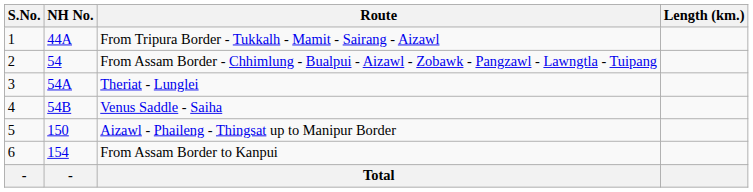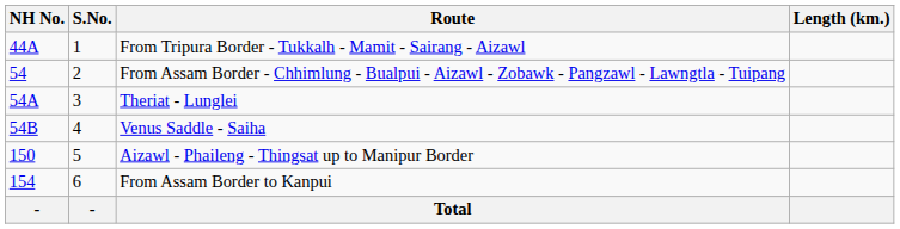 <table class="wikitable">
 <tr>
+<th>NH No.</th>
 <th>S.No.</th>
-<th>NH No.</th>
 <th>Route</th>
 <th>Length (km.)</th>
 </tr>
 <tr>
+<td><a href='#'>44A</a></td>
 <td>1</td>
-<td><a href='#'>44A</a></td>
 <td>From Tripura Border - <a href='#'>Tukkalh</a> - <a href='#'>Mamit</a> - <a href='#'>Sairang</a> - <a href='#'>Aizawl</a></td>
 <td></td>
 </tr>
 <tr>
+<td><a href='#'>54</a></td>
 <td>2</td>
-<td><a href='#'>54</a></td>
 <td>From Assam Border - <a href='#'>Chhimlung</a> - <a href='#'>Bualpui</a> - <a href='#'>Aizawl</a> - <a href='#'>Zobawk</a> - <a href='#'>Pangzawl</a> - <a href='#'>Lawngtla</a> - <a href='#'>Tuipang</a></td>
 <td></td>
 </tr>
 <tr>
+<td><a href='#'>54A</a></td>
 <td>3</td>
-<td><a href='#'>54A</a></td>
 <td><a href='#'>Theriat</a> - <a href='#'>Lunglei</a></td>
 <td></td>
 </tr>
 <tr>
+<td><a href='#'>54B</a></td>
 <td>4</td>
-<td><a href='#'>54B</a></td>
 <td><a href='#'>Venus Saddle</a> - <a href='#'>Saiha</a></td>
 <td></td>
 </tr>
 <tr>
+<td><a href='#'>150</a></td>
 <td>5</td>
-<td><a href='#'>150</a></td>
 <td><a href='#'>Aizawl</a> - <a href='#'>Phaileng</a> - <a href='#'>Thingsat</a>  up to Manipur Border</td>
 <td></td>
 </tr>
 <tr>
+<td><a href='#'>154</a></td>
 <td>6</td>
-<td><a href='#'>154</a></td>
 <td>From Assam Border to Kanpui</td>
 <td></td>
 </tr>
 <tr>
 <th>-</th>
 <th>-</th>
 <th>Total</th>
 <th></th>
 </tr>
 </table>
